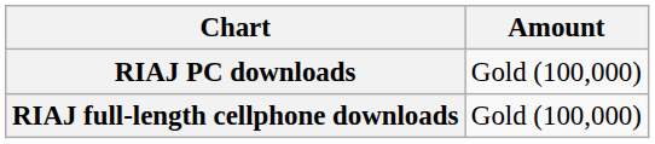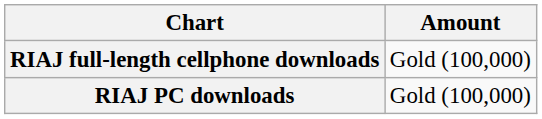 <table class="wikitable plainrowheaders">
 <tr>
 <th>Chart</th>
 <th>Amount</th>
 </tr>
 <tr>
+<th scope="row">RIAJ full-length cellphone downloads</th>
+<td align="center">Gold (100,000)</td>
+</tr>
+<tr>
 <th scope="row">RIAJ PC downloads</th>
 <td align="center">Gold (100,000)</td>
 </tr>
-<tr>
-<th scope="row">RIAJ full-length cellphone downloads</th>
-<td align="center">Gold (100,000)</td>
-</tr>
 </table>
